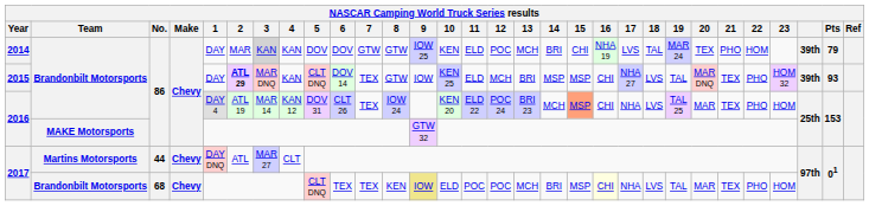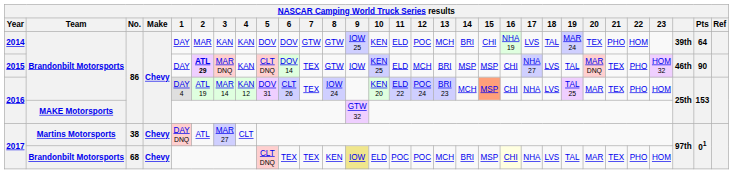 <table class="wikitable" style="text-align:center; font-size:75%">
 <tr>
 <th colspan=45><a href='#'>NASCAR Camping World Truck Series</a> results</th>
 </tr>
 <tr>
 <th>Year</th>
 <th>Team</th>
 <th>No.</th>
 <th>Make</th>
 <th>1</th>
 <th>2</th>
 <th>3</th>
 <th>4</th>
 <th>5</th>
 <th>6</th>
 <th>7</th>
 <th>8</th>
 <th>9</th>
 <th>10</th>
 <th>11</th>
 <th>12</th>
 <th>13</th>
 <th>14</th>
 <th>15</th>
 <th>16</th>
 <th>17</th>
 <th>18</th>
 <th>19</th>
 <th>20</th>
 <th>21</th>
 <th>22</th>
 <th>23</th>
 <th></th>
 <th>Pts</th>
 <th>Ref</th>
 </tr>
 <tr>
 <th><a href='#'>2014</a></th>
 <th rowspan=3><a href='#'>Brandonbilt Motorsports</a></th>
 <th rowspan=4>86</th>
 <th rowspan=4><a href='#'>Chevy</a></th>
 <td><a href='#'>DAY</a></td>
 <td><a href='#'>MAR</a></td>
-<td style="background: lightgrey;"><a href='#'>KAN</a></td>
+<td><a href='#'>KAN</a></td>
 <td><a href='#'>KAN</a></td>
 <td><a href='#'>DOV</a></td>
 <td><a href='#'>DOV</a></td>
 <td><a href='#'>GTW</a></td>
 <td><a href='#'>GTW</a></td>
 <td style="background:#CFCFFF;"><a href='#'>IOW</a><br><small>25</small></td>
 <td><a href='#'>KEN</a></td>
 <td><a href='#'>ELD</a></td>
 <td><a href='#'>POC</a></td>
 <td><a href='#'>MCH</a></td>
 <td><a href='#'>BRI</a></td>
 <td><a href='#'>CHI</a></td>
 <td style="background:#DFFFDF;"><a href='#'>NHA</a><br><small>19</small></td>
 <td><a href='#'>LVS</a></td>
 <td><a href='#'>TAL</a></td>
 <td style="background:#CFCFFF;"><a href='#'>MAR</a><br><small>24</small></td>
 <td><a href='#'>TEX</a></td>
 <td><a href='#'>PHO</a></td>
 <td><a href='#'>HOM</a></td>
 <td></td>
 <th>39th</th>
-<th>79</th>
+<th>64</th>
 <th></th>
 </tr>
 <tr>
 <th><a href='#'>2015</a></th>
 <td><a href='#'>DAY</a></td>
 <td style="background:#EFCFFF;"><strong><a href='#'>ATL</a><br><small>29</small></strong></td>
 <td style="background:#FFCFCF;"><a href='#'>MAR</a><br><small>DNQ</small></td>
 <td><a href='#'>KAN</a></td>
 <td style="background:#FFCFCF;"><a href='#'>CLT</a><br><small>DNQ</small></td>
 <td style="background:#DFFFDF;"><a href='#'>DOV</a><br><small>14</small></td>
 <td><a href='#'>TEX</a></td>
 <td><a href='#'>GTW</a></td>
 <td><a href='#'>IOW</a></td>
 <td style="background:#CFCFFF;"><a href='#'>KEN</a><br><small>25</small></td>
 <td><a href='#'>ELD</a></td>
 <td><a href='#'>MCH</a></td>
 <td><a href='#'>BRI</a></td>
 <td><a href='#'>MSP</a></td>
 <td><a href='#'>MSP</a></td>
 <td><a href='#'>CHI</a></td>
 <td style="background:#CFCFFF;"><a href='#'>NHA</a><br><small>27</small></td>
 <td><a href='#'>LVS</a></td>
 <td><a href='#'>TAL</a></td>
 <td style="background:#FFCFCF;"><a href='#'>MAR</a><br><small>DNQ</small></td>
 <td><a href='#'>TEX</a></td>
 <td><a href='#'>PHO</a></td>
 <td style="background:#EFCFFF;"><a href='#'>HOM</a><br><small>32</small></td>
-<th>39th</th>
-<th>93</th>
+<th>46th</th>
+<th>90</th>
 <th></th>
 </tr>
 <tr>
 <th rowspan=2><a href='#'>2016</a></th>
 <td style="background:#DFDFDF;"><a href='#'>DAY</a><br><small>4</small></td>
 <td style="background:#DFFFDF;"><a href='#'>ATL</a><br><small>19</small></td>
 <td style="background:#DFFFDF;"><a href='#'>MAR</a><br><small>14</small></td>
 <td style="background:#DFFFDF;"><a href='#'>KAN</a><br><small>12</small></td>
 <td style="background:#EFCFFF;"><a href='#'>DOV</a><br><small>31</small></td>
 <td style="background:#CFCFFF;"><a href='#'>CLT</a><br><small>26</small></td>
 <td><a href='#'>TEX</a></td>
 <td style="background:#CFCFFF;"><a href='#'>IOW</a><br><small>24</small></td>
 <td></td>
 <td style="background:#DFFFDF;"><a href='#'>KEN</a><br><small>20</small></td>
 <td style="background:#CFCFFF;"><a href='#'>ELD</a><br><small>22</small></td>
 <td style="background:#CFCFFF;"><a href='#'>POC</a><br><small>24</small></td>
 <td style="background:#CFCFFF;"><a href='#'>BRI</a><br><small>23</small></td>
 <td><a href='#'>MCH</a></td>
 <td style="background: lightsalmon;"><a href='#'>MSP</a></td>
 <td><a href='#'>CHI</a></td>
 <td><a href='#'>NHA</a></td>
 <td><a href='#'>LVS</a></td>
 <td style="background:#EFCFFF;"><a href='#'>TAL</a><br><small>25</small></td>
 <td><a href='#'>MAR</a></td>
 <td><a href='#'>TEX</a></td>
 <td><a href='#'>PHO</a></td>
 <td><a href='#'>HOM</a></td>
 <th rowspan=2>25th</th>
 <th rowspan=2>153</th>
 <th rowspan=2></th>
 </tr>
 <tr>
 <th><a href='#'>MAKE Motorsports</a></th>
 <td colspan=8></td>
 <td style="background:#EFCFFF;"><a href='#'>GTW</a><br><small>32</small></td>
 <td colspan=14></td>
 </tr>
 <tr>
 <th rowspan=2><a href='#'>2017</a></th>
 <th><a href='#'>Martins Motorsports</a></th>
-<th>44</th>
+<th>38</th>
 <th><a href='#'>Chevy</a></th>
 <td style="background:#FFCFCF;"><a href='#'>DAY</a><br><small>DNQ</small></td>
 <td><a href='#'>ATL</a></td>
 <td style="background:#CFCFFF;"><a href='#'>MAR</a><br><small>27</small></td>
 <td><a href='#'>CLT</a></td>
 <td colspan=19></td>
 <th rowspan=2>97th</th>
 <th rowspan=2>0<sup>1</sup></th>
 <th rowspan=2></th>
 </tr>
 <tr>
 <th><a href='#'>Brandonbilt Motorsports</a></th>
 <th>68</th>
 <th><a href='#'>Chevy</a></th>
 <td colspan=4></td>
 <td style="background:#FFCFCF;"><a href='#'>CLT</a><br><small>DNQ</small></td>
 <td><a href='#'>TEX</a></td>
 <td><a href='#'>TEX</a></td>
 <td><a href='#'>KEN</a></td>
 <td style="background: khaki;"><a href='#'>IOW</a></td>
 <td><a href='#'>ELD</a></td>
 <td><a href='#'>POC</a></td>
 <td><a href='#'>POC</a></td>
 <td><a href='#'>MCH</a></td>
 <td><a href='#'>BRI</a></td>
 <td><a href='#'>MSP</a></td>
 <td style="background: lightyellow;"><a href='#'>CHI</a></td>
 <td><a href='#'>NHA</a></td>
 <td><a href='#'>LVS</a></td>
 <td><a href='#'>TAL</a></td>
 <td><a href='#'>MAR</a></td>
 <td><a href='#'>TEX</a></td>
 <td><a href='#'>PHO</a></td>
 <td><a href='#'>HOM</a></td>
 </tr>
 </table>
